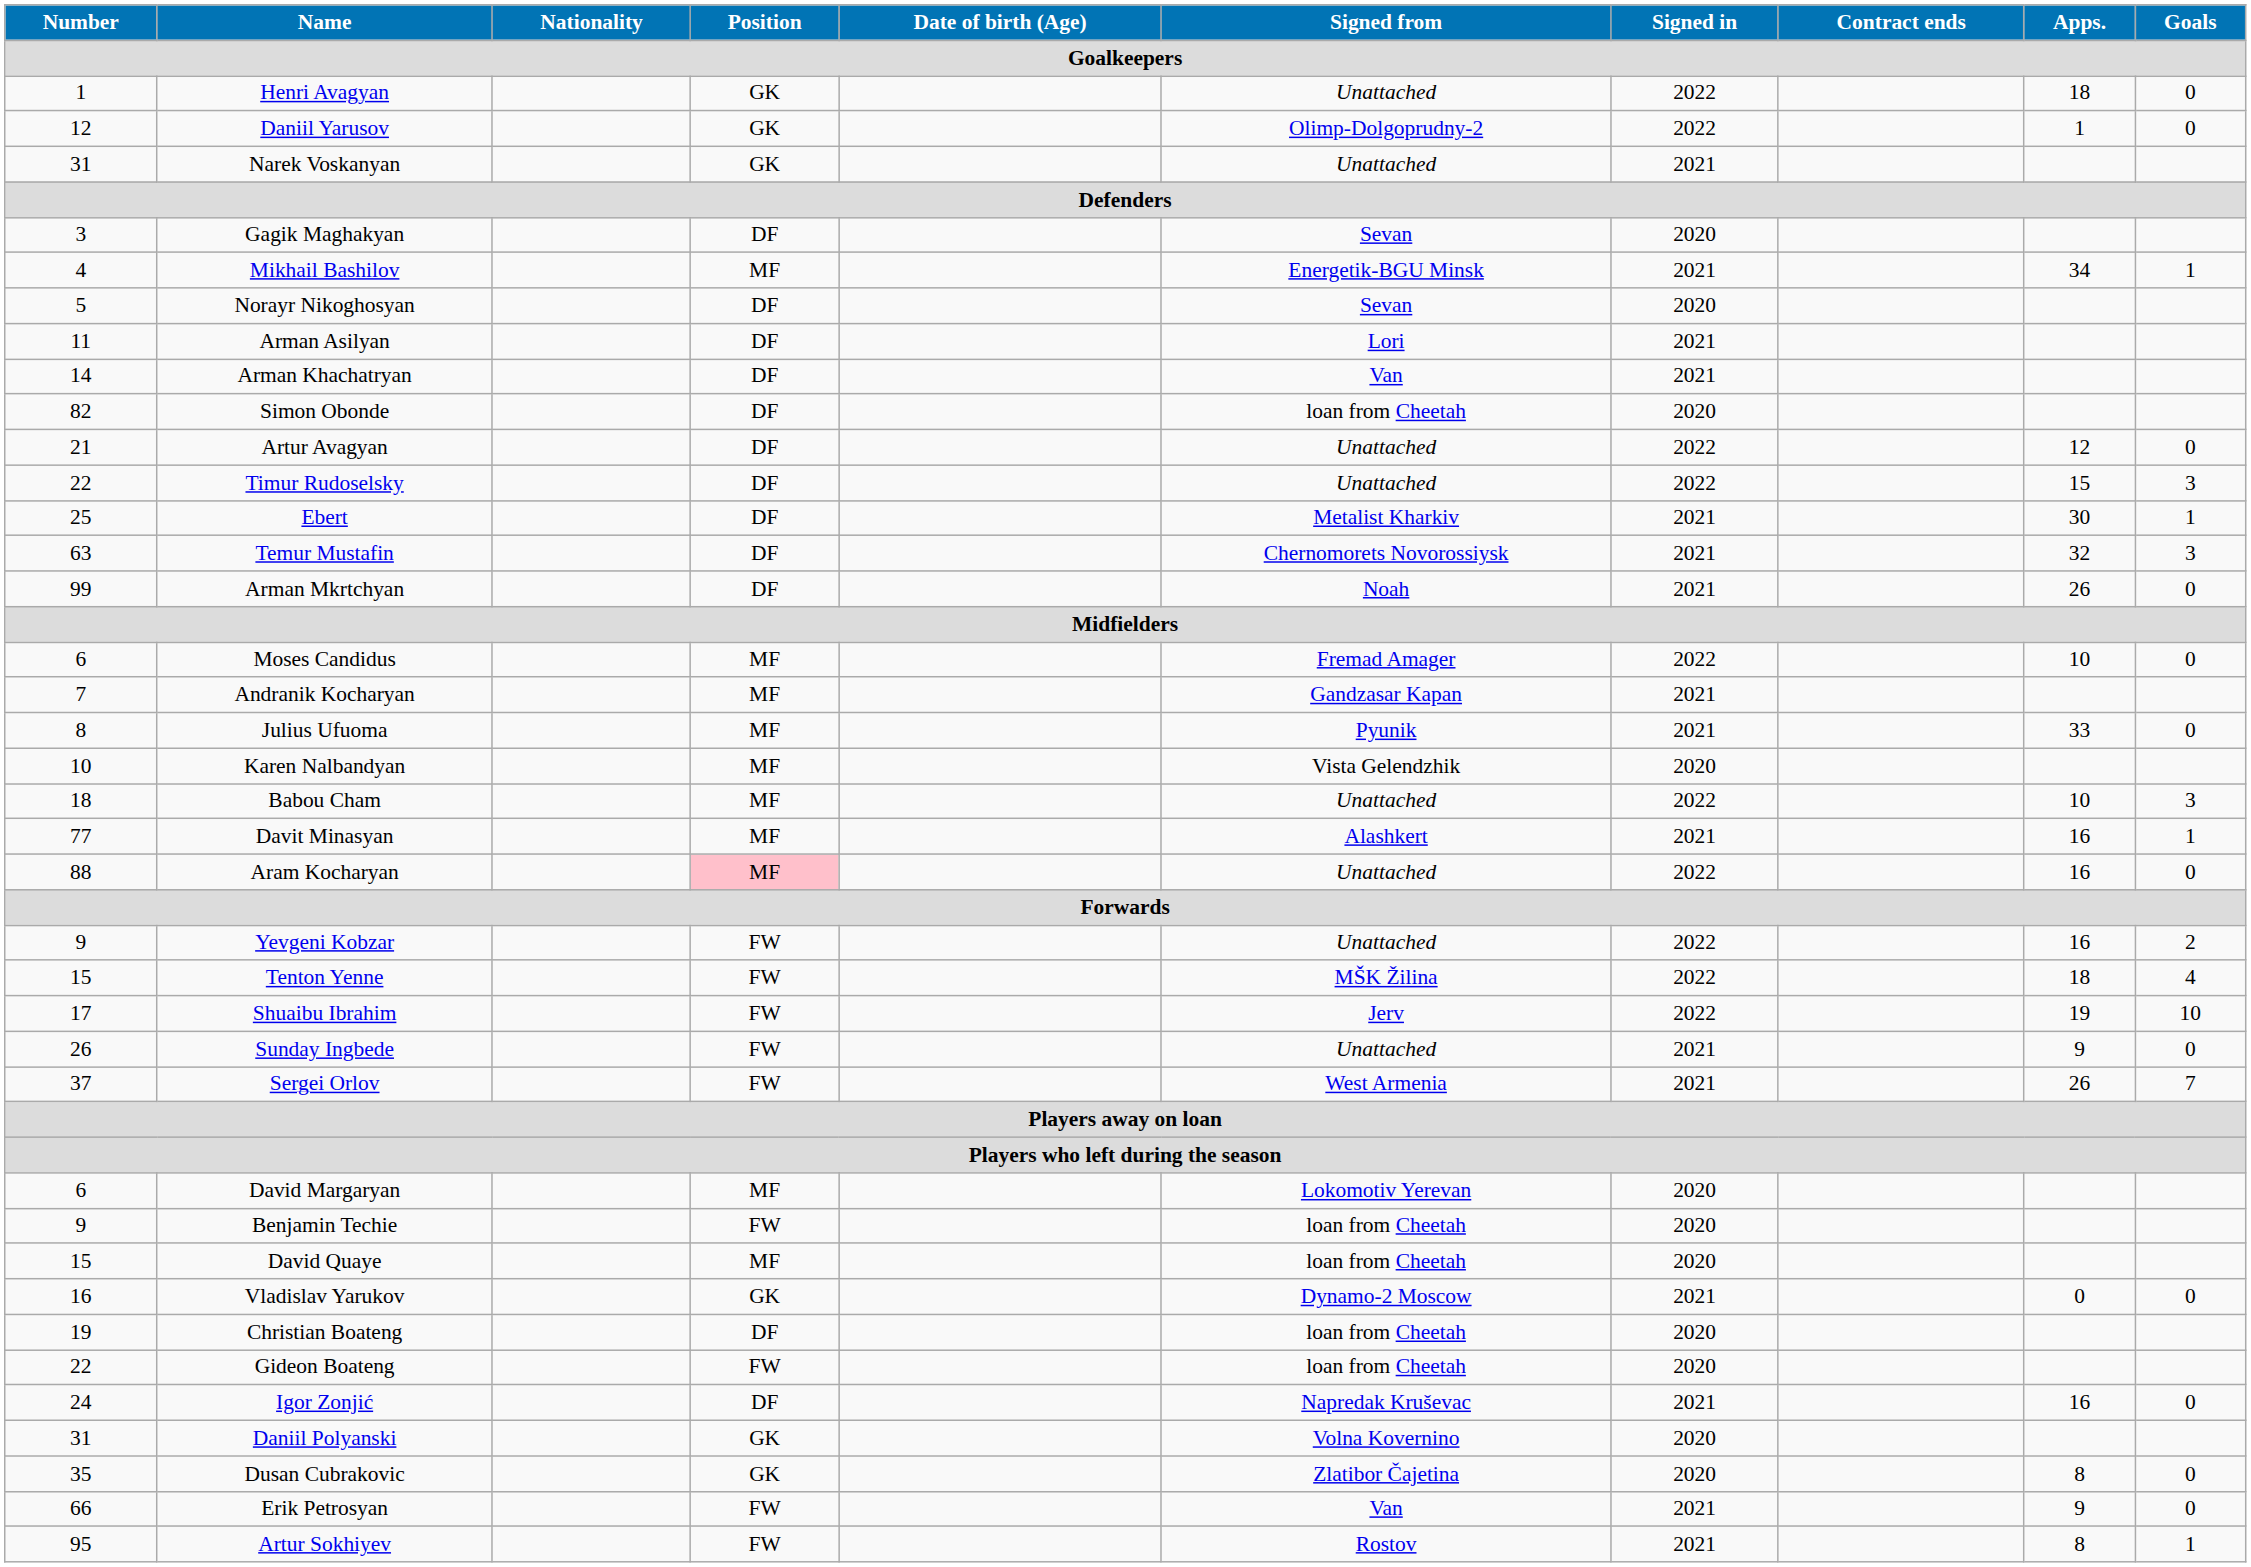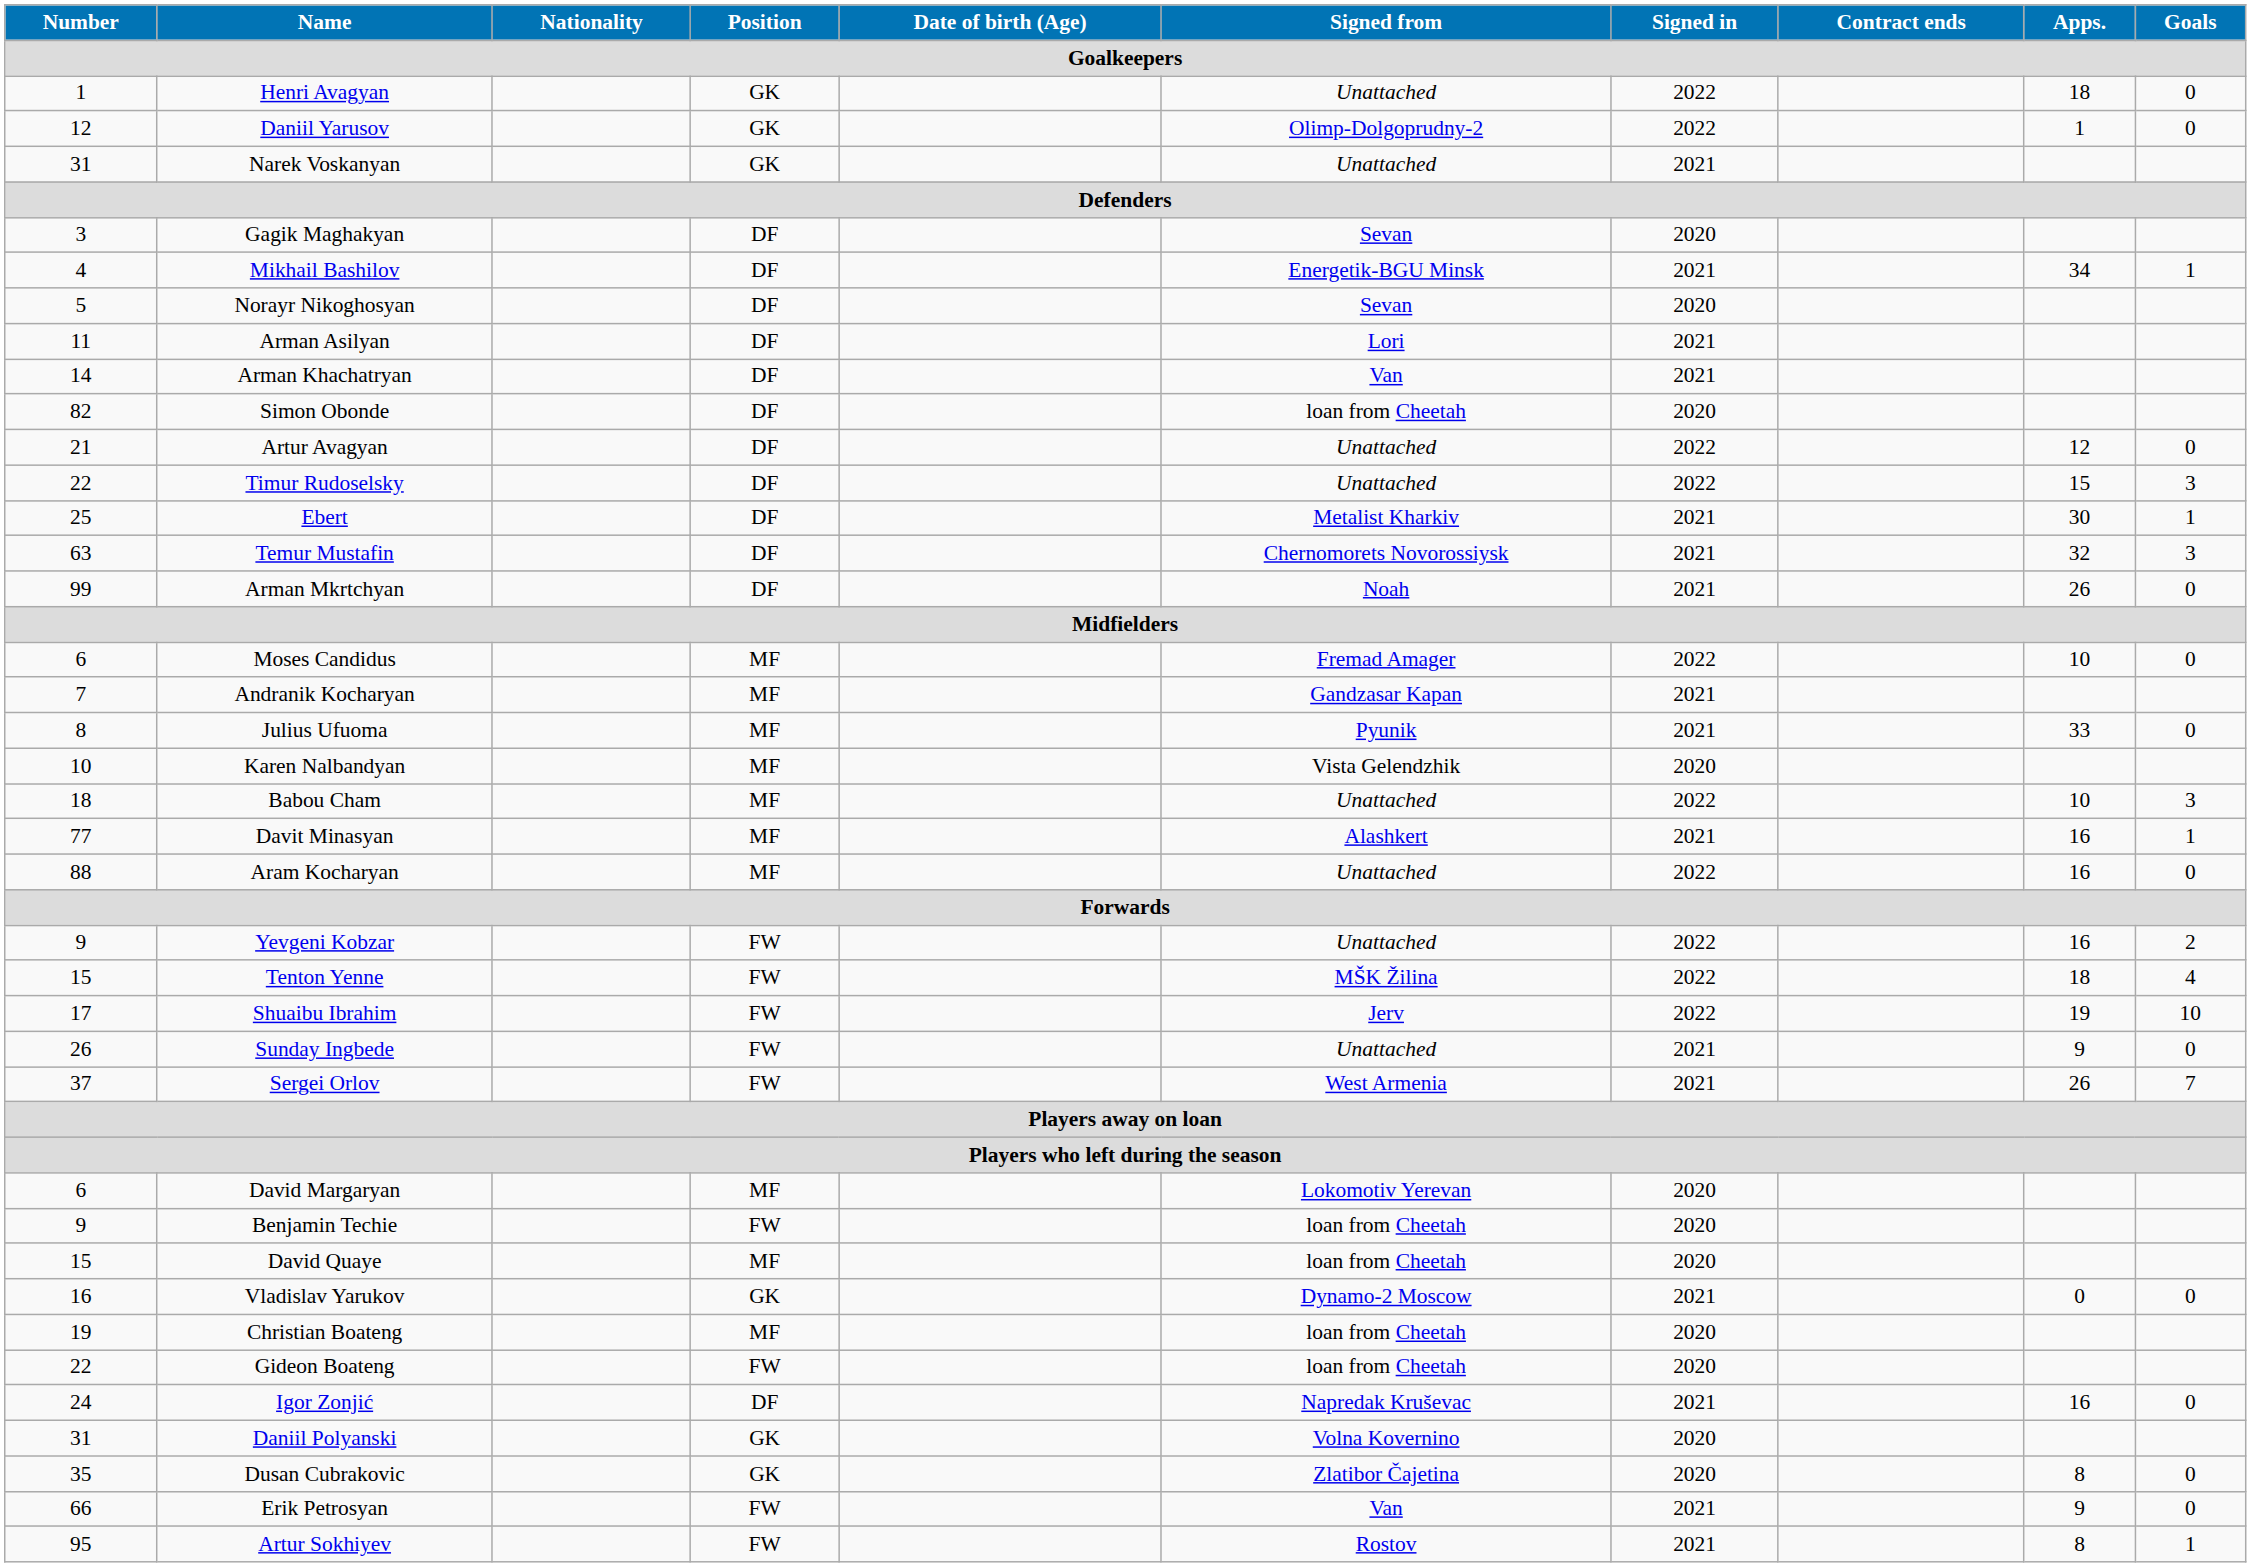 <table class="wikitable"  style="text-align:center; font-size:90%; width:95%;">
 <tr>
 <th style="background:#0174B5; color:#FFFFFF; text-align:center;">Number</th>
 <th style="background:#0174B5; color:#FFFFFF; text-align:center;">Name</th>
 <th style="background:#0174B5; color:#FFFFFF; text-align:center;">Nationality</th>
 <th style="background:#0174B5; color:#FFFFFF; text-align:center;">Position</th>
 <th style="background:#0174B5; color:#FFFFFF; text-align:center;">Date of birth (Age)</th>
 <th style="background:#0174B5; color:#FFFFFF; text-align:center;">Signed from</th>
 <th style="background:#0174B5; color:#FFFFFF; text-align:center;">Signed in</th>
 <th style="background:#0174B5; color:#FFFFFF; text-align:center;">Contract ends</th>
 <th style="background:#0174B5; color:#FFFFFF; text-align:center;">Apps.</th>
 <th style="background:#0174B5; color:#FFFFFF; text-align:center;">Goals</th>
 </tr>
 <tr>
 <th colspan="11"  style="background:#dcdcdc; text-align:center;">Goalkeepers</th>
 </tr>
 <tr>
 <td>1</td>
 <td><a href='#'>Henri Avagyan</a></td>
 <td></td>
 <td>GK</td>
 <td></td>
 <td><em>Unattached</em></td>
 <td>2022</td>
 <td></td>
 <td>18</td>
 <td>0</td>
 </tr>
 <tr>
 <td>12</td>
 <td><a href='#'>Daniil Yarusov</a></td>
 <td></td>
 <td>GK</td>
 <td></td>
 <td><a href='#'>Olimp-Dolgoprudny-2</a></td>
 <td>2022</td>
 <td></td>
 <td>1</td>
 <td>0</td>
 </tr>
 <tr>
 <td>31</td>
 <td>Narek Voskanyan</td>
 <td></td>
 <td>GK</td>
 <td></td>
 <td><em>Unattached</em></td>
 <td>2021</td>
 <td></td>
 <td></td>
 <td></td>
 </tr>
 <tr>
 <th colspan="11"  style="background:#dcdcdc; text-align:center;">Defenders</th>
 </tr>
 <tr>
 <td>3</td>
 <td>Gagik Maghakyan</td>
 <td></td>
 <td>DF</td>
 <td></td>
 <td><a href='#'>Sevan</a></td>
 <td>2020</td>
 <td></td>
 <td></td>
 <td></td>
 </tr>
 <tr>
 <td>4</td>
 <td><a href='#'>Mikhail Bashilov</a></td>
 <td></td>
-<td>MF</td>
+<td>DF</td>
 <td></td>
 <td><a href='#'>Energetik-BGU Minsk</a></td>
 <td>2021</td>
 <td></td>
 <td>34</td>
 <td>1</td>
 </tr>
 <tr>
 <td>5</td>
 <td>Norayr Nikoghosyan</td>
 <td></td>
 <td>DF</td>
 <td></td>
 <td><a href='#'>Sevan</a></td>
 <td>2020</td>
 <td></td>
 <td></td>
 <td></td>
 </tr>
 <tr>
 <td>11</td>
 <td>Arman Asilyan</td>
 <td></td>
 <td>DF</td>
 <td></td>
 <td><a href='#'>Lori</a></td>
 <td>2021</td>
 <td></td>
 <td></td>
 <td></td>
 </tr>
 <tr>
 <td>14</td>
 <td>Arman Khachatryan</td>
 <td></td>
 <td>DF</td>
 <td></td>
 <td><a href='#'>Van</a></td>
 <td>2021</td>
 <td></td>
 <td></td>
 <td></td>
 </tr>
 <tr>
 <td>82</td>
 <td>Simon Obonde</td>
 <td></td>
 <td>DF</td>
 <td></td>
 <td>loan from <a href='#'>Cheetah</a></td>
 <td>2020</td>
 <td></td>
 <td></td>
 <td></td>
 </tr>
 <tr>
 <td>21</td>
 <td>Artur Avagyan</td>
 <td></td>
 <td>DF</td>
 <td></td>
 <td><em>Unattached</em></td>
 <td>2022</td>
 <td></td>
 <td>12</td>
 <td>0</td>
 </tr>
 <tr>
 <td>22</td>
 <td><a href='#'>Timur Rudoselsky</a></td>
 <td></td>
 <td>DF</td>
 <td></td>
 <td><em>Unattached</em></td>
 <td>2022</td>
 <td></td>
 <td>15</td>
 <td>3</td>
 </tr>
 <tr>
 <td>25</td>
 <td><a href='#'>Ebert</a></td>
 <td></td>
 <td>DF</td>
 <td></td>
 <td><a href='#'>Metalist Kharkiv</a></td>
 <td>2021</td>
 <td></td>
 <td>30</td>
 <td>1</td>
 </tr>
 <tr>
 <td>63</td>
 <td><a href='#'>Temur Mustafin</a></td>
 <td></td>
 <td>DF</td>
 <td></td>
 <td><a href='#'>Chernomorets Novorossiysk</a></td>
 <td>2021</td>
 <td></td>
 <td>32</td>
 <td>3</td>
 </tr>
 <tr>
 <td>99</td>
 <td>Arman Mkrtchyan</td>
 <td></td>
 <td>DF</td>
 <td></td>
 <td><a href='#'>Noah</a></td>
 <td>2021</td>
 <td></td>
 <td>26</td>
 <td>0</td>
 </tr>
 <tr>
 <th colspan="11"  style="background:#dcdcdc; text-align:center;">Midfielders</th>
 </tr>
 <tr>
 <td>6</td>
 <td>Moses Candidus</td>
 <td></td>
 <td>MF</td>
 <td></td>
 <td><a href='#'>Fremad Amager</a></td>
 <td>2022</td>
 <td></td>
 <td>10</td>
 <td>0</td>
 </tr>
 <tr>
 <td>7</td>
 <td>Andranik Kocharyan</td>
 <td></td>
 <td>MF</td>
 <td></td>
 <td><a href='#'>Gandzasar Kapan</a></td>
 <td>2021</td>
 <td></td>
 <td></td>
 <td></td>
 </tr>
 <tr>
 <td>8</td>
 <td>Julius Ufuoma</td>
 <td></td>
 <td>MF</td>
 <td></td>
 <td><a href='#'>Pyunik</a></td>
 <td>2021</td>
 <td></td>
 <td>33</td>
 <td>0</td>
 </tr>
 <tr>
 <td>10</td>
 <td>Karen Nalbandyan</td>
 <td></td>
 <td>MF</td>
 <td></td>
 <td>Vista Gelendzhik</td>
 <td>2020</td>
 <td></td>
 <td></td>
 <td></td>
 </tr>
 <tr>
 <td>18</td>
 <td>Babou Cham</td>
 <td></td>
 <td>MF</td>
 <td></td>
 <td><em>Unattached</em></td>
 <td>2022</td>
 <td></td>
 <td>10</td>
 <td>3</td>
 </tr>
 <tr>
 <td>77</td>
 <td>Davit Minasyan</td>
 <td></td>
 <td>MF</td>
 <td></td>
 <td><a href='#'>Alashkert</a></td>
 <td>2021</td>
 <td></td>
 <td>16</td>
 <td>1</td>
 </tr>
 <tr>
 <td>88</td>
 <td>Aram Kocharyan</td>
 <td></td>
-<td style="background: pink;">MF</td>
+<td>MF</td>
 <td></td>
 <td><em>Unattached</em></td>
 <td>2022</td>
 <td></td>
 <td>16</td>
 <td>0</td>
 </tr>
 <tr>
 <th colspan="11"  style="background:#dcdcdc; text-align:center;">Forwards</th>
 </tr>
 <tr>
 <td>9</td>
 <td><a href='#'>Yevgeni Kobzar</a></td>
 <td></td>
 <td>FW</td>
 <td></td>
 <td><em>Unattached</em></td>
 <td>2022</td>
 <td></td>
 <td>16</td>
 <td>2</td>
 </tr>
 <tr>
 <td>15</td>
 <td><a href='#'>Tenton Yenne</a></td>
 <td></td>
 <td>FW</td>
 <td></td>
 <td><a href='#'>MŠK Žilina</a></td>
 <td>2022</td>
 <td></td>
 <td>18</td>
 <td>4</td>
 </tr>
 <tr>
 <td>17</td>
 <td><a href='#'>Shuaibu Ibrahim</a></td>
 <td></td>
 <td>FW</td>
 <td></td>
 <td><a href='#'>Jerv</a></td>
 <td>2022</td>
 <td></td>
 <td>19</td>
 <td>10</td>
 </tr>
 <tr>
 <td>26</td>
 <td><a href='#'>Sunday Ingbede</a></td>
 <td></td>
 <td>FW</td>
 <td></td>
 <td><em>Unattached</em></td>
 <td>2021</td>
 <td></td>
 <td>9</td>
 <td>0</td>
 </tr>
 <tr>
 <td>37</td>
 <td><a href='#'>Sergei Orlov</a></td>
 <td></td>
 <td>FW</td>
 <td></td>
 <td><a href='#'>West Armenia</a></td>
 <td>2021</td>
 <td></td>
 <td>26</td>
 <td>7</td>
 </tr>
 <tr>
 <th colspan="11"  style="background:#dcdcdc; text-align:center;">Players away on loan</th>
 </tr>
 <tr>
 <th colspan="11"  style="background:#dcdcdc; text-align:center;">Players who left during the season</th>
 </tr>
 <tr>
 <td>6</td>
 <td>David Margaryan</td>
 <td></td>
 <td>MF</td>
 <td></td>
 <td><a href='#'>Lokomotiv Yerevan</a></td>
 <td>2020</td>
 <td></td>
 <td></td>
 <td></td>
 </tr>
 <tr>
 <td>9</td>
 <td>Benjamin Techie</td>
 <td></td>
 <td>FW</td>
 <td></td>
 <td>loan from <a href='#'>Cheetah</a></td>
 <td>2020</td>
 <td></td>
 <td></td>
 <td></td>
 </tr>
 <tr>
 <td>15</td>
 <td>David Quaye</td>
 <td></td>
 <td>MF</td>
 <td></td>
 <td>loan from <a href='#'>Cheetah</a></td>
 <td>2020</td>
 <td></td>
 <td></td>
 <td></td>
 </tr>
 <tr>
 <td>16</td>
 <td>Vladislav Yarukov</td>
 <td></td>
 <td>GK</td>
 <td></td>
 <td><a href='#'>Dynamo-2 Moscow</a></td>
 <td>2021</td>
 <td></td>
 <td>0</td>
 <td>0</td>
 </tr>
 <tr>
 <td>19</td>
 <td>Christian Boateng</td>
 <td></td>
-<td>DF</td>
+<td>MF</td>
 <td></td>
 <td>loan from <a href='#'>Cheetah</a></td>
 <td>2020</td>
 <td></td>
 <td></td>
 <td></td>
 </tr>
 <tr>
 <td>22</td>
 <td>Gideon Boateng</td>
 <td></td>
 <td>FW</td>
 <td></td>
 <td>loan from <a href='#'>Cheetah</a></td>
 <td>2020</td>
 <td></td>
 <td></td>
 <td></td>
 </tr>
 <tr>
 <td>24</td>
 <td><a href='#'>Igor Zonjić</a></td>
 <td></td>
 <td>DF</td>
 <td></td>
 <td><a href='#'>Napredak Kruševac</a></td>
 <td>2021</td>
 <td></td>
 <td>16</td>
 <td>0</td>
 </tr>
 <tr>
 <td>31</td>
 <td><a href='#'>Daniil Polyanski</a></td>
 <td></td>
 <td>GK</td>
 <td></td>
 <td><a href='#'>Volna Kovernino</a></td>
 <td>2020</td>
 <td></td>
 <td></td>
 <td></td>
 </tr>
 <tr>
 <td>35</td>
 <td>Dusan Cubrakovic</td>
 <td></td>
 <td>GK</td>
 <td></td>
 <td><a href='#'>Zlatibor Čajetina</a></td>
 <td>2020</td>
 <td></td>
 <td>8</td>
 <td>0</td>
 </tr>
 <tr>
 <td>66</td>
 <td>Erik Petrosyan</td>
 <td></td>
 <td>FW</td>
 <td></td>
 <td><a href='#'>Van</a></td>
 <td>2021</td>
 <td></td>
 <td>9</td>
 <td>0</td>
 </tr>
 <tr>
 <td>95</td>
 <td><a href='#'>Artur Sokhiyev</a></td>
 <td></td>
 <td>FW</td>
 <td></td>
 <td><a href='#'>Rostov</a></td>
 <td>2021</td>
 <td></td>
 <td>8</td>
 <td>1</td>
 </tr>
 </table>
